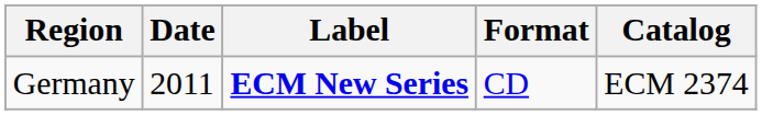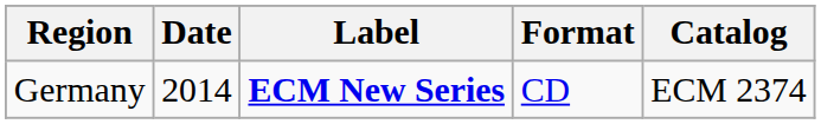 <table class="wikitable">
 <tr>
 <th>Region</th>
 <th>Date</th>
 <th>Label</th>
 <th>Format</th>
 <th>Catalog</th>
 </tr>
 <tr>
 <td>Germany</td>
-<td>2011</td>
+<td>2014</td>
 <td><strong><a href='#'>ECM New Series</a></strong></td>
 <td><a href='#'>CD</a></td>
 <td>ECM 2374</td>
 </tr>
 </table>
